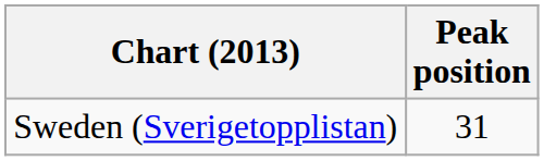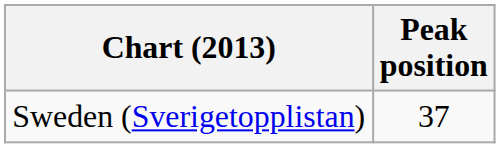 <table class="wikitable">
 <tr>
 <th>Chart (2013)</th>
 <th>Peak<br>position</th>
 </tr>
 <tr>
 <td>Sweden (<a href='#'>Sverigetopplistan</a>)</td>
-<td align="center">31</td>
+<td align="center">37</td>
 </tr>
 </table>
